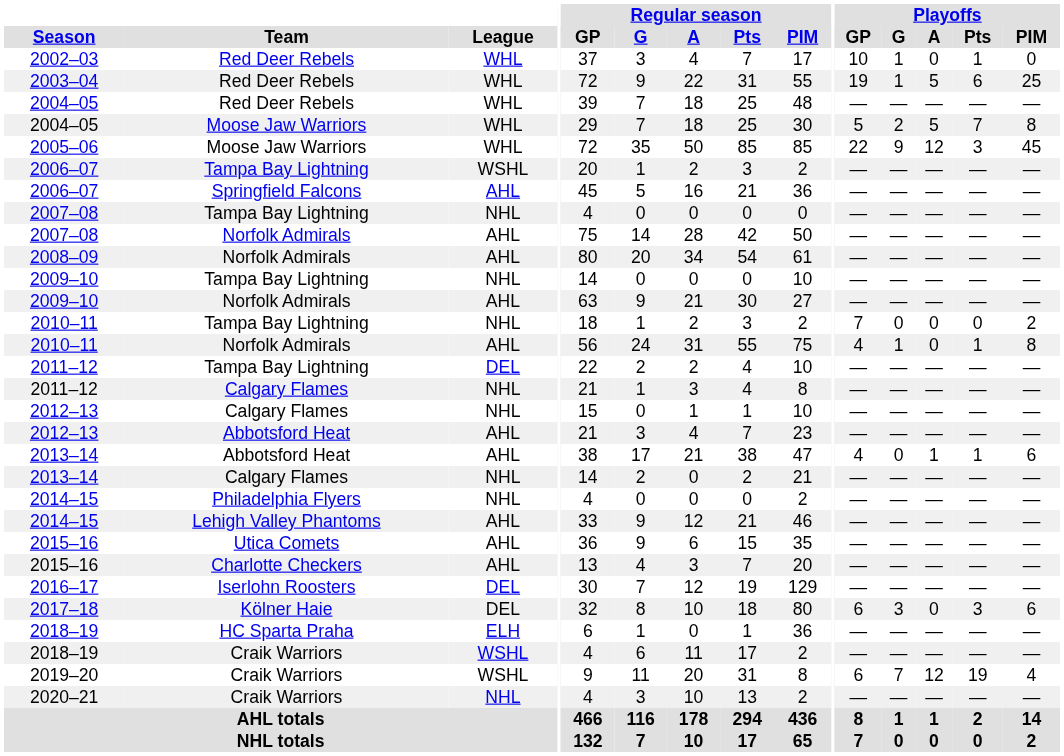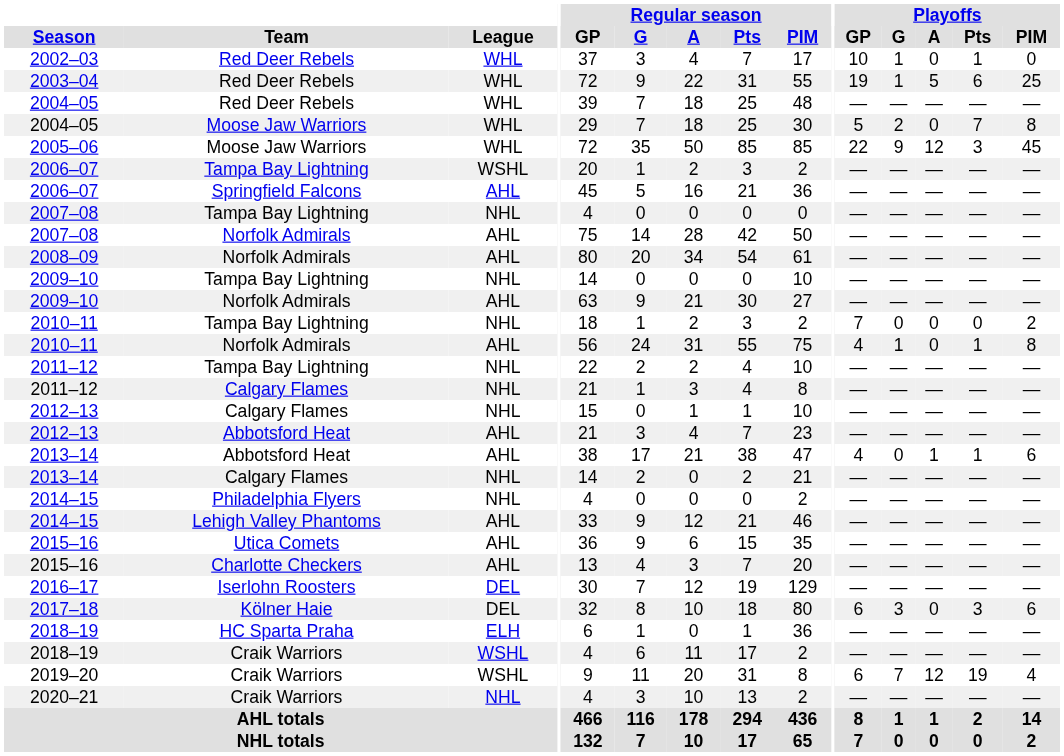 <table border="0" cellpadding="1" cellspacing="0" style="text-align:center; width:60em">
 <tr bgcolor="#e0e0e0">
 <th colspan="3" bgcolor="#ffffff"></th>
 <th rowspan="99" bgcolor="#ffffff"></th>
 <th colspan="5"><a href='#'>Regular season</a></th>
 <th rowspan="99" bgcolor="#ffffff"></th>
 <th colspan="5"><a href='#'>Playoffs</a></th>
 </tr>
 <tr bgcolor="#e0e0e0">
 <th><a href='#'>Season</a></th>
 <th>Team</th>
 <th>League</th>
 <th>GP</th>
 <th><a href='#'>G</a></th>
 <th><a href='#'>A</a></th>
 <th><a href='#'>Pts</a></th>
 <th><a href='#'>PIM</a></th>
 <th>GP</th>
 <th>G</th>
 <th>A</th>
 <th>Pts</th>
 <th>PIM</th>
 </tr>
 <tr>
 <td><a href='#'>2002–03</a></td>
 <td><a href='#'>Red Deer Rebels</a></td>
 <td><a href='#'>WHL</a></td>
 <td>37</td>
 <td>3</td>
 <td>4</td>
 <td>7</td>
 <td>17</td>
 <td>10</td>
 <td>1</td>
 <td>0</td>
 <td>1</td>
 <td>0</td>
 </tr>
 <tr bgcolor="#f0f0f0">
 <td><a href='#'>2003–04</a></td>
 <td>Red Deer Rebels</td>
 <td>WHL</td>
 <td>72</td>
 <td>9</td>
 <td>22</td>
 <td>31</td>
 <td>55</td>
 <td>19</td>
 <td>1</td>
 <td>5</td>
 <td>6</td>
 <td>25</td>
 </tr>
 <tr>
 <td><a href='#'>2004–05</a></td>
 <td>Red Deer Rebels</td>
 <td>WHL</td>
 <td>39</td>
 <td>7</td>
 <td>18</td>
 <td>25</td>
 <td>48</td>
 <td>—</td>
 <td>—</td>
 <td>—</td>
 <td>—</td>
 <td>—</td>
 </tr>
 <tr bgcolor="#f0f0f0">
 <td>2004–05</td>
 <td><a href='#'>Moose Jaw Warriors</a></td>
 <td>WHL</td>
 <td>29</td>
 <td>7</td>
 <td>18</td>
 <td>25</td>
 <td>30</td>
 <td>5</td>
 <td>2</td>
-<td>5</td>
+<td>0</td>
 <td>7</td>
 <td>8</td>
 </tr>
 <tr>
 <td><a href='#'>2005–06</a></td>
 <td>Moose Jaw Warriors</td>
 <td>WHL</td>
 <td>72</td>
 <td>35</td>
 <td>50</td>
 <td>85</td>
 <td>85</td>
 <td>22</td>
 <td>9</td>
 <td>12</td>
 <td>3</td>
 <td>45</td>
 </tr>
 <tr bgcolor="#f0f0f0">
 <td><a href='#'>2006–07</a></td>
 <td><a href='#'>Tampa Bay Lightning</a></td>
 <td>WSHL</td>
 <td>20</td>
 <td>1</td>
 <td>2</td>
 <td>3</td>
 <td>2</td>
 <td>—</td>
 <td>—</td>
 <td>—</td>
 <td>—</td>
 <td>—</td>
 </tr>
 <tr>
 <td><a href='#'>2006–07</a></td>
 <td><a href='#'>Springfield Falcons</a></td>
 <td><a href='#'>AHL</a></td>
 <td>45</td>
 <td>5</td>
 <td>16</td>
 <td>21</td>
 <td>36</td>
 <td>—</td>
 <td>—</td>
 <td>—</td>
 <td>—</td>
 <td>—</td>
 </tr>
 <tr bgcolor="#f0f0f0">
 <td><a href='#'>2007–08</a></td>
 <td>Tampa Bay Lightning</td>
 <td>NHL</td>
 <td>4</td>
 <td>0</td>
 <td>0</td>
 <td>0</td>
 <td>0</td>
 <td>—</td>
 <td>—</td>
 <td>—</td>
 <td>—</td>
 <td>—</td>
 </tr>
 <tr>
 <td><a href='#'>2007–08</a></td>
 <td><a href='#'>Norfolk Admirals</a></td>
 <td>AHL</td>
 <td>75</td>
 <td>14</td>
 <td>28</td>
 <td>42</td>
 <td>50</td>
 <td>—</td>
 <td>—</td>
 <td>—</td>
 <td>—</td>
 <td>—</td>
 </tr>
 <tr bgcolor="#f0f0f0">
 <td><a href='#'>2008–09</a></td>
 <td>Norfolk Admirals</td>
 <td>AHL</td>
 <td>80</td>
 <td>20</td>
 <td>34</td>
 <td>54</td>
 <td>61</td>
 <td>—</td>
 <td>—</td>
 <td>—</td>
 <td>—</td>
 <td>—</td>
 </tr>
 <tr>
 <td><a href='#'>2009–10</a></td>
 <td>Tampa Bay Lightning</td>
 <td>NHL</td>
 <td>14</td>
 <td>0</td>
 <td>0</td>
 <td>0</td>
 <td>10</td>
 <td>—</td>
 <td>—</td>
 <td>—</td>
 <td>—</td>
 <td>—</td>
 </tr>
 <tr bgcolor="#f0f0f0">
 <td><a href='#'>2009–10</a></td>
 <td>Norfolk Admirals</td>
 <td>AHL</td>
 <td>63</td>
 <td>9</td>
 <td>21</td>
 <td>30</td>
 <td>27</td>
 <td>—</td>
 <td>—</td>
 <td>—</td>
 <td>—</td>
 <td>—</td>
 </tr>
 <tr>
 <td><a href='#'>2010–11</a></td>
 <td>Tampa Bay Lightning</td>
 <td>NHL</td>
 <td>18</td>
 <td>1</td>
 <td>2</td>
 <td>3</td>
 <td>2</td>
 <td>7</td>
 <td>0</td>
 <td>0</td>
 <td>0</td>
 <td>2</td>
 </tr>
 <tr bgcolor="#f0f0f0">
 <td><a href='#'>2010–11</a></td>
 <td>Norfolk Admirals</td>
 <td>AHL</td>
 <td>56</td>
 <td>24</td>
 <td>31</td>
 <td>55</td>
 <td>75</td>
 <td>4</td>
 <td>1</td>
 <td>0</td>
 <td>1</td>
 <td>8</td>
 </tr>
 <tr>
 <td><a href='#'>2011–12</a></td>
 <td>Tampa Bay Lightning</td>
-<td><a href='#'>DEL</a></td>
+<td>NHL</td>
 <td>22</td>
 <td>2</td>
 <td>2</td>
 <td>4</td>
 <td>10</td>
 <td>—</td>
 <td>—</td>
 <td>—</td>
 <td>—</td>
 <td>—</td>
 </tr>
 <tr bgcolor="#f0f0f0">
 <td>2011–12</td>
 <td><a href='#'>Calgary Flames</a></td>
 <td>NHL</td>
 <td>21</td>
 <td>1</td>
 <td>3</td>
 <td>4</td>
 <td>8</td>
 <td>—</td>
 <td>—</td>
 <td>—</td>
 <td>—</td>
 <td>—</td>
 </tr>
 <tr>
 <td><a href='#'>2012–13</a></td>
 <td>Calgary Flames</td>
 <td>NHL</td>
 <td>15</td>
 <td>0</td>
 <td>1</td>
 <td>1</td>
 <td>10</td>
 <td>—</td>
 <td>—</td>
 <td>—</td>
 <td>—</td>
 <td>—</td>
 </tr>
 <tr bgcolor="#f0f0f0">
 <td><a href='#'>2012–13</a></td>
 <td><a href='#'>Abbotsford Heat</a></td>
 <td>AHL</td>
 <td>21</td>
 <td>3</td>
 <td>4</td>
 <td>7</td>
 <td>23</td>
 <td>—</td>
 <td>—</td>
 <td>—</td>
 <td>—</td>
 <td>—</td>
 </tr>
 <tr>
 <td><a href='#'>2013–14</a></td>
 <td>Abbotsford Heat</td>
 <td>AHL</td>
 <td>38</td>
 <td>17</td>
 <td>21</td>
 <td>38</td>
 <td>47</td>
 <td>4</td>
 <td>0</td>
 <td>1</td>
 <td>1</td>
 <td>6</td>
 </tr>
 <tr bgcolor="#f0f0f0">
 <td><a href='#'>2013–14</a></td>
 <td>Calgary Flames</td>
 <td>NHL</td>
 <td>14</td>
 <td>2</td>
 <td>0</td>
 <td>2</td>
 <td>21</td>
 <td>—</td>
 <td>—</td>
 <td>—</td>
 <td>—</td>
 <td>—</td>
 </tr>
 <tr>
 <td><a href='#'>2014–15</a></td>
 <td><a href='#'>Philadelphia Flyers</a></td>
 <td>NHL</td>
 <td>4</td>
 <td>0</td>
 <td>0</td>
 <td>0</td>
 <td>2</td>
 <td>—</td>
 <td>—</td>
 <td>—</td>
 <td>—</td>
 <td>—</td>
 </tr>
 <tr bgcolor="#f0f0f0">
 <td><a href='#'>2014–15</a></td>
 <td><a href='#'>Lehigh Valley Phantoms</a></td>
 <td>AHL</td>
 <td>33</td>
 <td>9</td>
 <td>12</td>
 <td>21</td>
 <td>46</td>
 <td>—</td>
 <td>—</td>
 <td>—</td>
 <td>—</td>
 <td>—</td>
 </tr>
 <tr>
 <td><a href='#'>2015–16</a></td>
 <td><a href='#'>Utica Comets</a></td>
 <td>AHL</td>
 <td>36</td>
 <td>9</td>
 <td>6</td>
 <td>15</td>
 <td>35</td>
 <td>—</td>
 <td>—</td>
 <td>—</td>
 <td>—</td>
 <td>—</td>
 </tr>
 <tr bgcolor="#f0f0f0">
 <td>2015–16</td>
 <td><a href='#'>Charlotte Checkers</a></td>
 <td>AHL</td>
 <td>13</td>
 <td>4</td>
 <td>3</td>
 <td>7</td>
 <td>20</td>
 <td>—</td>
 <td>—</td>
 <td>—</td>
 <td>—</td>
 <td>—</td>
 </tr>
 <tr>
 <td><a href='#'>2016–17</a></td>
 <td><a href='#'>Iserlohn Roosters</a></td>
 <td><a href='#'>DEL</a></td>
 <td>30</td>
 <td>7</td>
 <td>12</td>
 <td>19</td>
 <td>129</td>
 <td>—</td>
 <td>—</td>
 <td>—</td>
 <td>—</td>
 <td>—</td>
 </tr>
 <tr bgcolor="#f0f0f0">
 <td><a href='#'>2017–18</a></td>
 <td><a href='#'>Kölner Haie</a></td>
 <td>DEL</td>
 <td>32</td>
 <td>8</td>
 <td>10</td>
 <td>18</td>
 <td>80</td>
 <td>6</td>
 <td>3</td>
 <td>0</td>
 <td>3</td>
 <td>6</td>
 </tr>
 <tr>
 <td><a href='#'>2018–19</a></td>
 <td><a href='#'>HC Sparta Praha</a></td>
 <td><a href='#'>ELH</a></td>
 <td>6</td>
 <td>1</td>
 <td>0</td>
 <td>1</td>
 <td>36</td>
 <td>—</td>
 <td>—</td>
 <td>—</td>
 <td>—</td>
 <td>—</td>
 </tr>
 <tr bgcolor="#f0f0f0">
 <td>2018–19</td>
 <td>Craik Warriors</td>
 <td><a href='#'>WSHL</a></td>
 <td>4</td>
 <td>6</td>
 <td>11</td>
 <td>17</td>
 <td>2</td>
 <td>—</td>
 <td>—</td>
 <td>—</td>
 <td>—</td>
 <td>—</td>
 </tr>
 <tr>
 <td>2019–20</td>
 <td>Craik Warriors</td>
 <td>WSHL</td>
 <td>9</td>
 <td>11</td>
 <td>20</td>
 <td>31</td>
 <td>8</td>
 <td>6</td>
 <td>7</td>
 <td>12</td>
 <td>19</td>
 <td>4</td>
 </tr>
 <tr bgcolor="#f0f0f0">
 <td>2020–21</td>
 <td>Craik Warriors</td>
 <td><a href='#'>NHL</a></td>
 <td>4</td>
 <td>3</td>
 <td>10</td>
 <td>13</td>
 <td>2</td>
 <td>—</td>
 <td>—</td>
 <td>—</td>
 <td>—</td>
 <td>—</td>
 </tr>
 <tr bgcolor="#e0e0e0">
 <th colspan="3">AHL totals</th>
 <th>466</th>
 <th>116</th>
 <th>178</th>
 <th>294</th>
 <th>436</th>
 <th>8</th>
 <th>1</th>
 <th>1</th>
 <th>2</th>
 <th>14</th>
 </tr>
 <tr bgcolor="#e0e0e0">
 <th colspan="3">NHL totals</th>
 <th>132</th>
 <th>7</th>
 <th>10</th>
 <th>17</th>
 <th>65</th>
 <th>7</th>
 <th>0</th>
 <th>0</th>
 <th>0</th>
 <th>2</th>
 </tr>
 </table>
